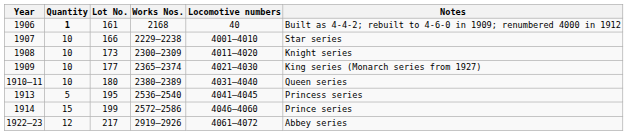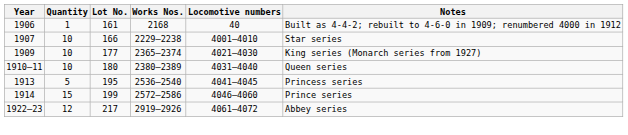 <table class="wikitable" style="text-align:center">
 <tr>
 <th>Year</th>
 <th>Quantity</th>
 <th>Lot No.</th>
 <th>Works Nos.</th>
 <th>Locomotive numbers</th>
 <th>Notes</th>
 </tr>
 <tr>
 <td>1906</td>
-<td><strong>1</strong></td>
+<td>1</td>
 <td>161</td>
 <td>2168</td>
 <td>40</td>
 <td align-left>Built as 4-4-2; rebuilt to 4-6-0 in 1909; renumbered 4000 in 1912</td>
 </tr>
 <tr>
 <td>1907</td>
 <td>10</td>
 <td>166</td>
 <td>2229–2238</td>
 <td>4001–4010</td>
 <td align=left>Star series</td>
-</tr>
-<tr>
-<td>1908</td>
-<td>10</td>
-<td>173</td>
-<td>2300–2309</td>
-<td>4011–4020</td>
-<td align=left>Knight series</td>
 </tr>
 <tr>
 <td>1909</td>
 <td>10</td>
 <td>177</td>
 <td>2365–2374</td>
 <td>4021–4030</td>
 <td align=left>King series (Monarch series from 1927)</td>
 </tr>
 <tr>
 <td>1910–11</td>
 <td>10</td>
 <td>180</td>
 <td>2380–2389</td>
 <td>4031–4040</td>
 <td align=left>Queen series</td>
 </tr>
 <tr>
 <td>1913</td>
 <td>5</td>
 <td>195</td>
 <td>2536–2540</td>
 <td>4041–4045</td>
 <td align=left>Princess series</td>
 </tr>
 <tr>
 <td>1914</td>
 <td>15</td>
 <td>199</td>
 <td>2572–2586</td>
 <td>4046–4060</td>
 <td align=left>Prince series</td>
 </tr>
 <tr>
 <td>1922–23</td>
 <td>12</td>
 <td>217</td>
 <td>2919–2926</td>
 <td>4061–4072</td>
 <td align=left>Abbey series</td>
 </tr>
 </table>
